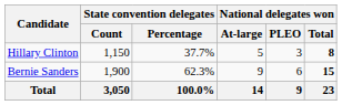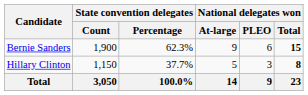 <table class=wikitable style="text-align:right; font-size:95%;">
 <tr>
 <th rowspan="2">Candidate</th>
 <th colspan="2">State convention delegates</th>
 <th colspan="3">National delegates won</th>
 </tr>
 <tr>
 <th>Count</th>
 <th>Percentage</th>
 <th>At-large</th>
 <th>PLEO</th>
 <th>Total</th>
 </tr>
 <tr>
+<td style="text-align:left;"><a href='#'>Bernie Sanders</a></td>
+<td>1,900</td>
+<td>62.3%</td>
+<td>9</td>
+<td>6</td>
+<td><strong>15</strong></td>
+</tr>
+<tr>
 <td style="text-align:left;"><a href='#'>Hillary Clinton</a></td>
 <td>1,150</td>
 <td>37.7%</td>
 <td>5</td>
 <td>3</td>
 <td><strong>8</strong></td>
-</tr>
-<tr>
-<td style="text-align:left;"><a href='#'>Bernie Sanders</a></td>
-<td>1,900</td>
-<td>62.3%</td>
-<td>9</td>
-<td>6</td>
-<td><strong>15</strong></td>
 </tr>
 <tr>
 <th>Total</th>
 <th style="text-align:right;">3,050</th>
 <th style="text-align:right;">100.0%</th>
 <th style="text-align:right;">14</th>
 <th style="text-align:right;">9</th>
 <th style="text-align:right;">23</th>
 </tr>
 </table>
